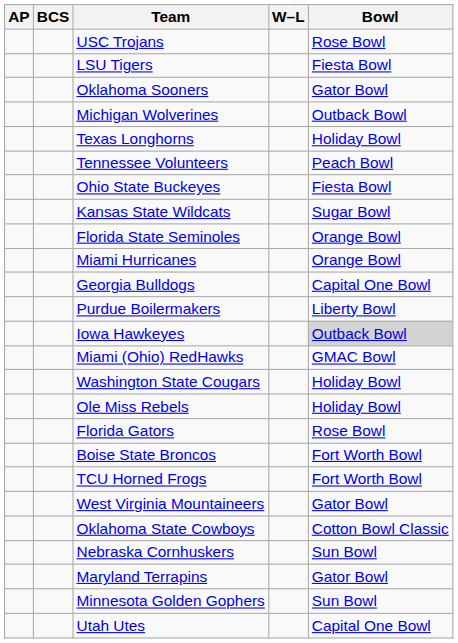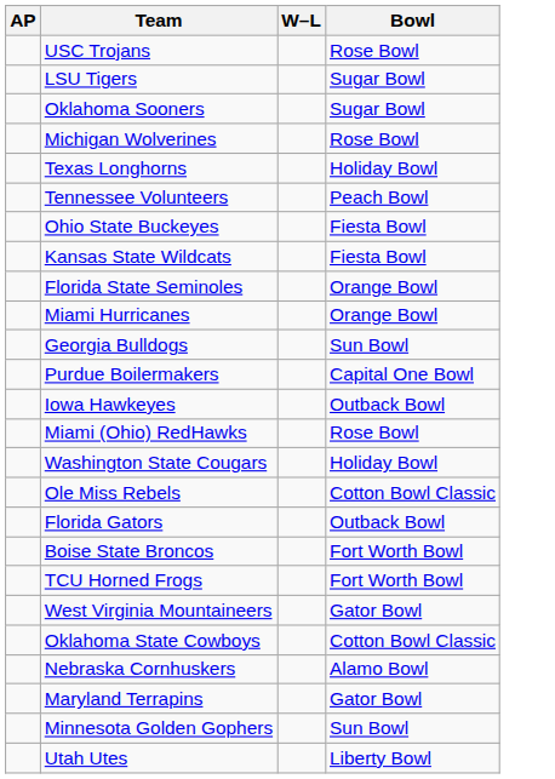 <table class="wikitable" style="font-size:90%;">
 <tr>
 <th>AP</th>
-<th>BCS</th>
 <th>Team</th>
 <th>W–L</th>
 <th>Bowl</th>
 </tr>
 <tr>
-<td></td>
 <td></td>
 <td><a href='#'>USC Trojans</a></td>
 <td></td>
 <td><a href='#'>Rose Bowl</a> </td>
 </tr>
 <tr>
 <td></td>
-<td></td>
 <td><a href='#'>LSU Tigers</a></td>
 <td></td>
-<td><a href='#'>Fiesta Bowl</a> </td>
+<td><a href='#'>Sugar Bowl</a> </td>
 </tr>
 <tr>
 <td></td>
-<td></td>
 <td><a href='#'>Oklahoma Sooners</a></td>
 <td></td>
-<td><a href='#'>Gator Bowl</a></td>
+<td><a href='#'>Sugar Bowl</a> </td>
 </tr>
 <tr>
 <td></td>
-<td></td>
 <td><a href='#'>Michigan Wolverines</a></td>
 <td></td>
-<td><a href='#'>Outback Bowl</a></td>
+<td><a href='#'>Rose Bowl</a> </td>
 </tr>
 <tr>
-<td></td>
 <td></td>
 <td><a href='#'>Texas Longhorns</a></td>
 <td></td>
 <td><a href='#'>Holiday Bowl</a></td>
 </tr>
 <tr>
 <td></td>
-<td></td>
 <td><a href='#'>Tennessee Volunteers</a></td>
 <td></td>
 <td><a href='#'>Peach Bowl</a></td>
 </tr>
 <tr>
-<td></td>
 <td></td>
 <td><a href='#'>Ohio State Buckeyes</a></td>
 <td></td>
 <td><a href='#'>Fiesta Bowl</a> </td>
 </tr>
 <tr>
 <td></td>
-<td></td>
 <td><a href='#'>Kansas State Wildcats</a></td>
 <td></td>
-<td><a href='#'>Sugar Bowl</a> </td>
+<td><a href='#'>Fiesta Bowl</a> </td>
 </tr>
 <tr>
-<td></td>
 <td></td>
 <td><a href='#'>Florida State Seminoles</a></td>
 <td></td>
 <td><a href='#'>Orange Bowl</a> </td>
 </tr>
 <tr>
 <td></td>
-<td></td>
 <td><a href='#'>Miami Hurricanes</a></td>
 <td></td>
 <td><a href='#'>Orange Bowl</a> </td>
 </tr>
 <tr>
 <td></td>
+<td><a href='#'>Georgia Bulldogs</a></td>
 <td></td>
-<td><a href='#'>Georgia Bulldogs</a></td>
+<td><a href='#'>Sun Bowl</a></td>
+</tr>
+<tr>
+<td></td>
+<td><a href='#'>Purdue Boilermakers</a></td>
 <td></td>
 <td><a href='#'>Capital One Bowl</a></td>
 </tr>
 <tr>
 <td></td>
+<td><a href='#'>Iowa Hawkeyes</a></td>
 <td></td>
-<td><a href='#'>Purdue Boilermakers</a></td>
-<td></td>
-<td><a href='#'>Liberty Bowl</a></td>
+<td><a href='#'>Outback Bowl</a></td>
 </tr>
 <tr>
 <td></td>
+<td><a href='#'>Miami (Ohio) RedHawks</a></td>
 <td></td>
-<td><a href='#'>Iowa Hawkeyes</a></td>
-<td></td>
-<td style="background: lightgrey;"><a href='#'>Outback Bowl</a></td>
+<td><a href='#'>Rose Bowl</a> </td>
 </tr>
 <tr>
-<td></td>
-<td></td>
-<td><a href='#'>Miami (Ohio) RedHawks</a></td>
-<td></td>
-<td><a href='#'>GMAC Bowl</a></td>
-</tr>
-<tr>
-<td></td>
 <td></td>
 <td><a href='#'>Washington State Cougars</a></td>
 <td></td>
 <td><a href='#'>Holiday Bowl</a></td>
 </tr>
 <tr>
 <td></td>
-<td></td>
 <td><a href='#'>Ole Miss Rebels</a></td>
 <td></td>
-<td><a href='#'>Holiday Bowl</a></td>
+<td><a href='#'>Cotton Bowl Classic</a></td>
 </tr>
 <tr>
 <td></td>
-<td></td>
 <td><a href='#'>Florida Gators</a></td>
 <td></td>
-<td><a href='#'>Rose Bowl</a> </td>
+<td><a href='#'>Outback Bowl</a></td>
 </tr>
 <tr>
-<td></td>
 <td></td>
 <td><a href='#'>Boise State Broncos</a></td>
 <td></td>
 <td><a href='#'>Fort Worth Bowl</a></td>
 </tr>
 <tr>
 <td></td>
-<td></td>
 <td><a href='#'>TCU Horned Frogs</a></td>
 <td></td>
 <td><a href='#'>Fort Worth Bowl</a></td>
 </tr>
 <tr>
-<td></td>
 <td></td>
 <td><a href='#'>West Virginia Mountaineers</a></td>
 <td></td>
 <td><a href='#'>Gator Bowl</a></td>
 </tr>
 <tr>
 <td></td>
-<td></td>
 <td><a href='#'>Oklahoma State Cowboys</a></td>
 <td></td>
 <td><a href='#'>Cotton Bowl Classic</a></td>
 </tr>
 <tr>
 <td></td>
-<td></td>
 <td><a href='#'>Nebraska Cornhuskers</a></td>
 <td></td>
-<td><a href='#'>Sun Bowl</a></td>
+<td><a href='#'>Alamo Bowl</a></td>
 </tr>
 <tr>
-<td></td>
 <td></td>
 <td><a href='#'>Maryland Terrapins</a></td>
 <td></td>
 <td><a href='#'>Gator Bowl</a></td>
 </tr>
 <tr>
 <td></td>
-<td></td>
 <td><a href='#'>Minnesota Golden Gophers</a></td>
 <td></td>
 <td><a href='#'>Sun Bowl</a></td>
 </tr>
 <tr>
 <td></td>
-<td></td>
 <td><a href='#'>Utah Utes</a></td>
 <td></td>
-<td><a href='#'>Capital One Bowl</a></td>
+<td><a href='#'>Liberty Bowl</a></td>
 </tr>
 </table>
